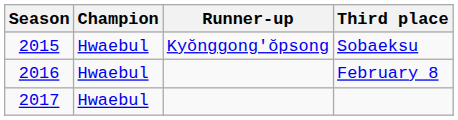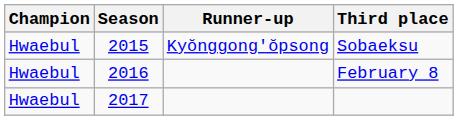 <table class="wikitable" style="text-align:left">
 <tr>
+<th>Champion</th>
 <th>Season</th>
-<th>Champion</th>
 <th>Runner-up</th>
 <th>Third place</th>
 </tr>
 <tr>
+<td><a href='#'>Hwaebul</a></td>
 <td style="text-align:center"><a href='#'>2015</a></td>
-<td><a href='#'>Hwaebul</a></td>
 <td><a href='#'>Kyŏnggong'ŏpsong</a></td>
 <td><a href='#'>Sobaeksu</a></td>
 </tr>
 <tr>
+<td><a href='#'>Hwaebul</a></td>
 <td style="text-align:center"><a href='#'>2016</a></td>
-<td><a href='#'>Hwaebul</a></td>
 <td></td>
 <td><a href='#'>February 8</a></td>
 </tr>
 <tr>
+<td><a href='#'>Hwaebul</a></td>
 <td style="text-align:center"><a href='#'>2017</a></td>
-<td><a href='#'>Hwaebul</a></td>
 <td></td>
 <td></td>
 </tr>
 </table>
